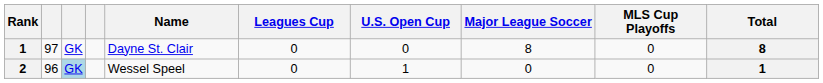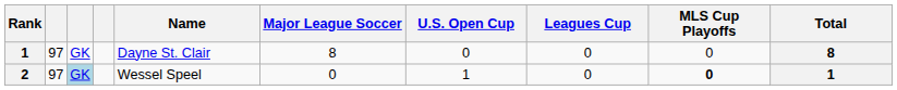 <table class="wikitable sortable" style="text-align:center; font-size:90%;">
 <tr>
 <th width="15">Rank</th>
 <th width="15"></th>
 <th width="15"></th>
 <th width="15"></th>
 <th width="145">Name</th>
+<th width="145"><a href='#'>Major League Soccer</a></th>
+<th width="120"><a href='#'>U.S. Open Cup</a></th>
 <th width="120"><a href='#'>Leagues Cup</a></th>
-<th width="120"><a href='#'>U.S. Open Cup</a></th>
-<th width="145"><a href='#'>Major League Soccer</a></th>
 <th width="120">MLS Cup Playoffs</th>
 <th width="120">Total</th>
 </tr>
 <tr>
 <th>1</th>
 <td>97</td>
 <td><a href='#'>GK</a></td>
 <td></td>
 <td align="left"><a href='#'>Dayne St. Clair</a></td>
+<td>8</td>
 <td>0</td>
 <td>0</td>
-<td>8</td>
 <td>0</td>
 <th>8</th>
 </tr>
 <tr>
 <th>2</th>
-<td>96</td>
+<td>97</td>
 <td style="background: lightblue;"><a href='#'>GK</a></td>
 <td></td>
 <td align="left">Wessel Speel</td>
 <td>0</td>
 <td>1</td>
 <td>0</td>
-<td>0</td>
+<td><strong>0</strong></td>
 <th>1</th>
 </tr>
 </table>
